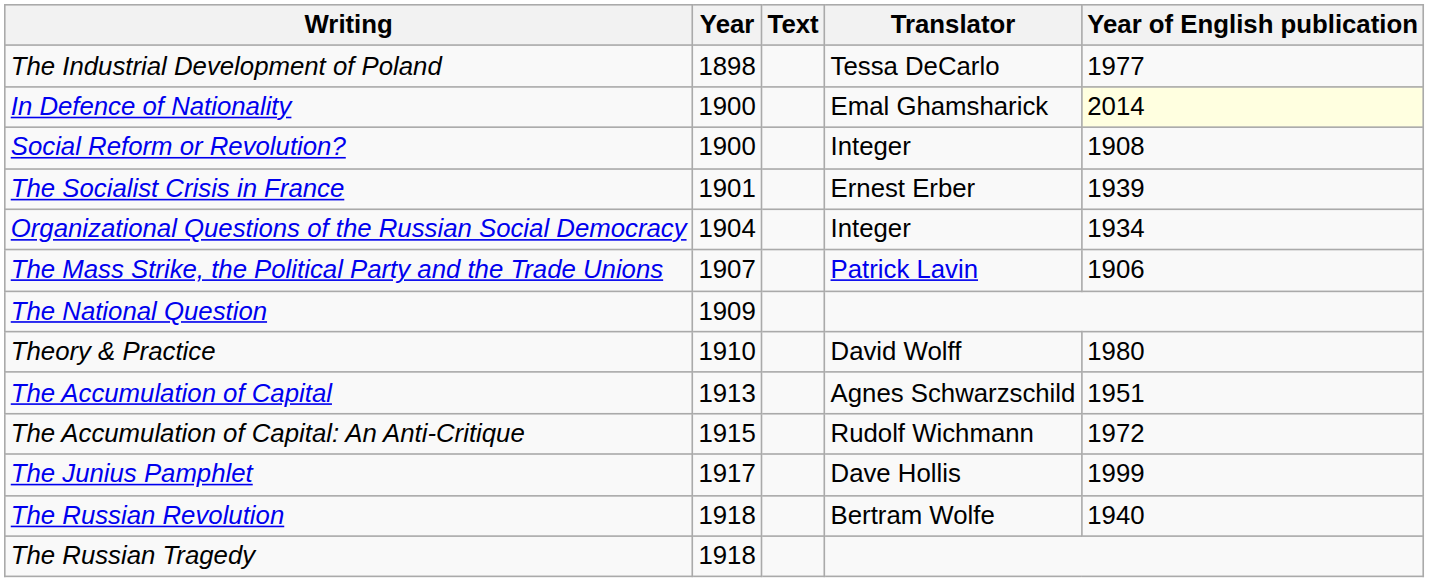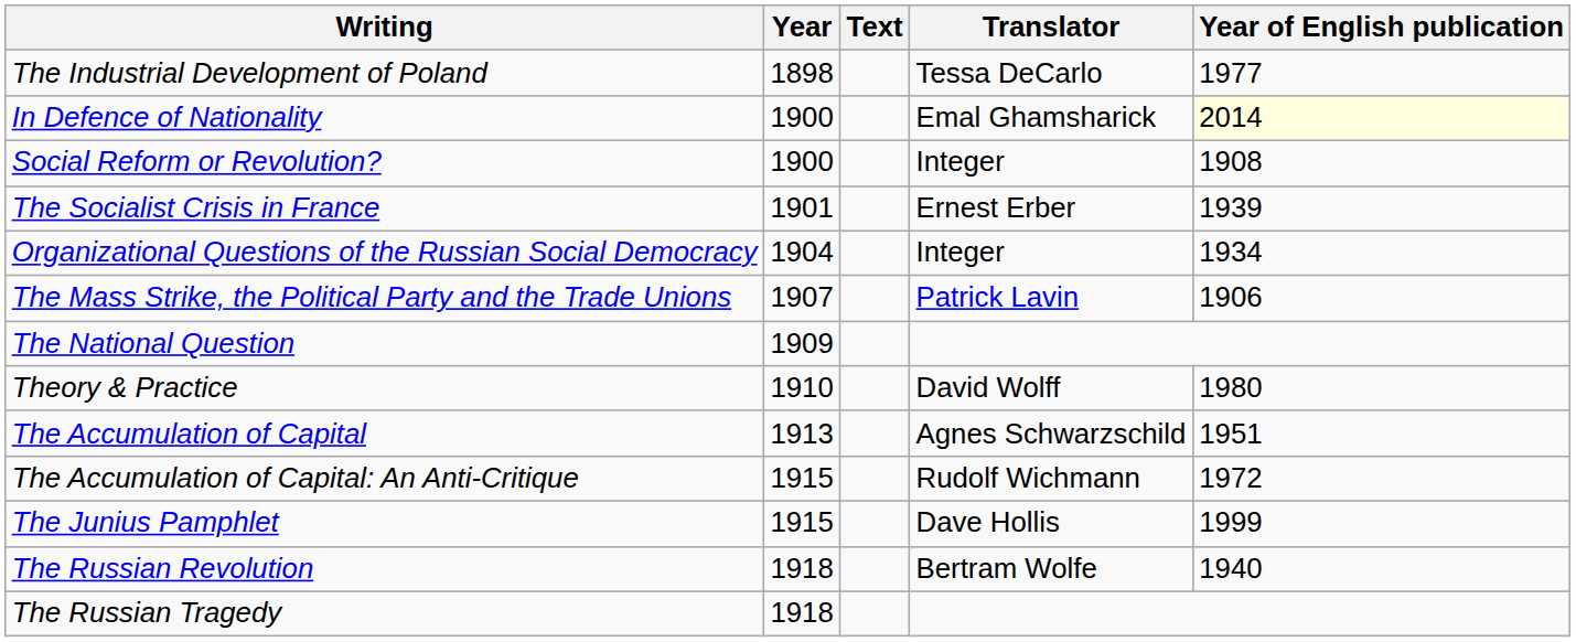 <table class="wikitable sortable">
 <tr>
 <th>Writing</th>
 <th>Year</th>
 <th>Text</th>
 <th>Translator</th>
 <th>Year of English publication</th>
 </tr>
 <tr>
 <td><em>The Industrial Development of Poland</em></td>
 <td>1898</td>
 <td></td>
 <td>Tessa DeCarlo</td>
 <td>1977</td>
 </tr>
 <tr>
 <td><em><a href='#'>In Defence of Nationality</a></em></td>
 <td>1900</td>
 <td></td>
 <td>Emal Ghamsharick</td>
 <td style="background: lightyellow;">2014</td>
 </tr>
 <tr>
 <td><em><a href='#'>Social Reform or Revolution?</a></em></td>
 <td>1900</td>
 <td></td>
 <td>Integer</td>
 <td>1908</td>
 </tr>
 <tr>
 <td><em><a href='#'>The Socialist Crisis in France</a></em></td>
 <td>1901</td>
 <td></td>
 <td>Ernest Erber</td>
 <td>1939</td>
 </tr>
 <tr>
 <td><em><a href='#'>Organizational Questions of the Russian Social Democracy</a></em></td>
 <td>1904</td>
 <td></td>
 <td>Integer</td>
 <td>1934</td>
 </tr>
 <tr>
 <td><em><a href='#'>The Mass Strike, the Political Party and the Trade Unions</a></em></td>
 <td>1907</td>
 <td></td>
 <td><a href='#'>Patrick Lavin</a></td>
 <td>1906</td>
 </tr>
 <tr>
 <td><em><a href='#'>The National Question</a></em></td>
 <td>1909</td>
 <td></td>
 </tr>
 <tr>
 <td><em>Theory & Practice</em></td>
 <td>1910</td>
 <td></td>
 <td>David Wolff</td>
 <td>1980</td>
 </tr>
 <tr>
 <td><em><a href='#'>The Accumulation of Capital</a></em></td>
 <td>1913</td>
 <td></td>
 <td>Agnes Schwarzschild</td>
 <td>1951</td>
 </tr>
 <tr>
 <td><em>The Accumulation of Capital: An Anti-Critique</em></td>
 <td>1915</td>
 <td></td>
 <td>Rudolf Wichmann</td>
 <td>1972</td>
 </tr>
 <tr>
 <td><em><a href='#'>The Junius Pamphlet</a></em></td>
-<td>1917</td>
+<td>1915</td>
 <td></td>
 <td>Dave Hollis</td>
 <td>1999</td>
 </tr>
 <tr>
 <td><em><a href='#'>The Russian Revolution</a></em></td>
 <td>1918</td>
 <td></td>
 <td>Bertram Wolfe</td>
 <td>1940</td>
 </tr>
 <tr>
 <td><em>The Russian Tragedy</em></td>
 <td>1918</td>
 <td></td>
 </tr>
 </table>
